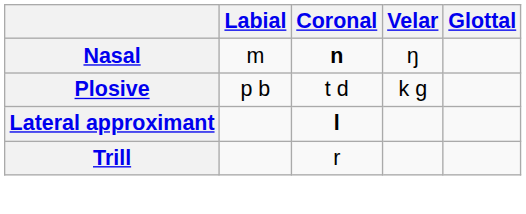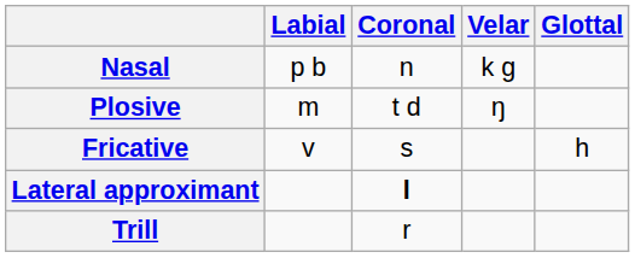 <table class="wikitable" style="margin:autmargin:auto;">
 <tr>
 <th></th>
 <th><a href='#'>Labial</a></th>
 <th><a href='#'>Coronal</a></th>
 <th><a href='#'>Velar</a></th>
 <th><a href='#'>Glottal</a></th>
 </tr>
 <tr style="text-align:center;">
 <th><a href='#'>Nasal</a></th>
+<td>p  b</td>
+<td>n</td>
+<td>k  g</td>
+<td></td>
+</tr>
+<tr style="text-align:center;">
+<th><a href='#'>Plosive</a></th>
 <td>m</td>
-<td><strong>n</strong></td>
+<td>t  d</td>
 <td>ŋ</td>
 <td></td>
 </tr>
 <tr style="text-align:center;">
-<th><a href='#'>Plosive</a></th>
-<td>p  b</td>
-<td>t  d</td>
-<td>k  g</td>
+<th><a href='#'>Fricative</a></th>
+<td>v</td>
+<td>s</td>
 <td></td>
+<td>h</td>
 </tr>
 <tr style="text-align:center;">
 <th><a href='#'>Lateral approximant</a></th>
 <td></td>
 <td><strong>l</strong></td>
 <td></td>
 <td></td>
 </tr>
 <tr style="text-align:center;">
 <th><a href='#'>Trill</a></th>
 <td></td>
 <td>r</td>
 <td></td>
 <td></td>
 </tr>
 </table>
